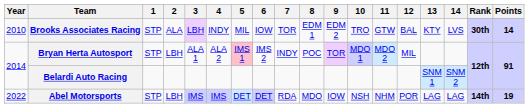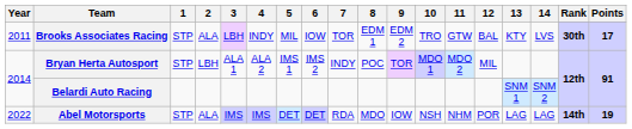 <table class="wikitable" style="text-align:center; font-size:90%">
 <tr>
 <th>Year</th>
 <th>Team</th>
 <th>1</th>
 <th>2</th>
 <th>3</th>
 <th>4</th>
 <th>5</th>
 <th>6</th>
 <th>7</th>
 <th>8</th>
 <th>9</th>
 <th>10</th>
 <th>11</th>
 <th>12</th>
 <th>13</th>
 <th>14</th>
 <th>Rank</th>
 <th>Points</th>
 </tr>
 <tr>
-<td><a href='#'>2010</a></td>
+<td><a href='#'>2011</a></td>
 <th><a href='#'>Brooks Associates Racing</a></th>
 <td><a href='#'>STP</a></td>
 <td><a href='#'>ALA</a></td>
 <td style="background:#EFCFFF;"><a href='#'>LBH</a><br></td>
 <td><a href='#'>INDY</a></td>
 <td><a href='#'>MIL</a></td>
 <td><a href='#'>IOW</a></td>
 <td><a href='#'>TOR</a></td>
 <td><a href='#'>EDM<br>1</a></td>
 <td><a href='#'>EDM<br>2</a></td>
 <td><a href='#'>TRO</a></td>
 <td><a href='#'>GTW</a><br></td>
 <td><a href='#'>BAL</a></td>
 <td><a href='#'>KTY</a></td>
 <td><a href='#'>LVS</a></td>
 <td style="background:#CFCFFF;"><strong>30th</strong></td>
-<td style="background:#CFCFFF;"><strong>14</strong></td>
+<td style="background:#CFCFFF;"><strong>17</strong></td>
 </tr>
 <tr>
 <td rowspan=2><a href='#'>2014</a></td>
 <th><a href='#'>Bryan Herta Autosport</a></th>
 <td><a href='#'>STP</a></td>
 <td><a href='#'>LBH</a></td>
 <td><a href='#'>ALA<br>1</a></td>
 <td><a href='#'>ALA<br>2</a></td>
-<td style="background: pink;"><a href='#'>IMS<br>1</a></td>
+<td><a href='#'>IMS<br>1</a></td>
 <td><a href='#'>IMS<br>2</a></td>
 <td><a href='#'>INDY</a></td>
 <td><a href='#'>POC</a></td>
 <td style="background:#EFCFFF;"><a href='#'>TOR</a><br></td>
 <td style="background:#CFCFFF;"><a href='#'>MDO<br>1</a><br></td>
 <td style="background:#CFEAFF;"><a href='#'>MDO<br>2</a><br></td>
 <td><a href='#'>MIL</a></td>
 <td></td>
 <td></td>
 <td rowspan=2 style="background:#CFCFFF;"><strong>12th</strong></td>
 <td rowspan=2 style="background:#CFCFFF;"><strong>91</strong></td>
 </tr>
 <tr>
 <th><a href='#'>Belardi Auto Racing</a></th>
 <td></td>
 <td></td>
 <td></td>
 <td></td>
 <td></td>
 <td></td>
 <td></td>
 <td></td>
 <td></td>
 <td></td>
 <td></td>
 <td></td>
 <td style="background:#CFEAFF;"><a href='#'>SNM<br>1</a><br></td>
 <td style="background:#CFEAFF;"><a href='#'>SNM<br>2</a><br></td>
 </tr>
 <tr>
 <td><a href='#'>2022</a></td>
 <th><a href='#'>Abel Motorsports</a></th>
 <td><a href='#'>STP</a><br></td>
-<td><a href='#'>LBH</a></td>
+<td><a href='#'>ALA</a><br></td>
 <td style="background:#CFCFFF;"><a href='#'>IMS</a><br></td>
 <td style="background:#CFCFFF;"><a href='#'>IMS</a><br></td>
 <td style="background:#CFEAFF;"><a href='#'>DET</a><br></td>
 <td style="background:#CFCFFF;"><a href='#'>DET</a><br></td>
 <td><a href='#'>RDA</a><br></td>
 <td><a href='#'>MDO</a><br></td>
 <td><a href='#'>IOW</a><br></td>
 <td><a href='#'>NSH</a><br></td>
 <td><a href='#'>NHM</a></td>
 <td><a href='#'>POR</a><br></td>
 <td><a href='#'>LAG</a><br></td>
 <td><a href='#'>LAG</a><br></td>
 <th style="background:#CFCFFF;">14th</th>
 <th style="background:#CFCFFF;">19</th>
 </tr>
 </table>
